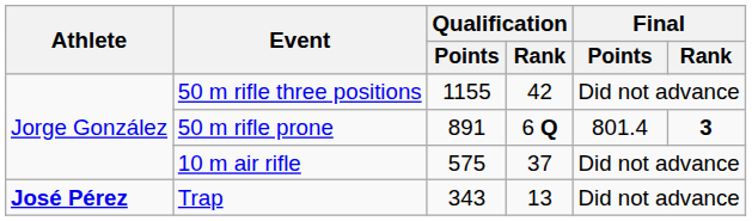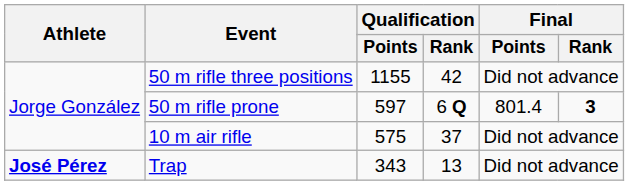 <table class="wikitable" style="font-size:90%">
 <tr>
 <th rowspan="2">Athlete</th>
 <th rowspan="2">Event</th>
 <th colspan=2>Qualification</th>
 <th colspan=2>Final</th>
 </tr>
 <tr style="font-size:95%">
 <th>Points</th>
 <th>Rank</th>
 <th>Points</th>
 <th>Rank</th>
 </tr>
 <tr align=center>
 <td align=left rowspan=3><a href='#'>Jorge González</a></td>
 <td align=left><a href='#'>50 m rifle three positions</a></td>
 <td>1155</td>
 <td>42</td>
 <td colspan=2>Did not advance</td>
 </tr>
 <tr align=center>
 <td align=left><a href='#'>50 m rifle prone</a></td>
-<td>891</td>
+<td>597</td>
 <td>6 <strong>Q</strong></td>
 <td>801.4</td>
 <td><strong>3</strong></td>
 </tr>
 <tr align=center>
 <td align=left><a href='#'>10 m air rifle</a></td>
 <td>575</td>
 <td>37</td>
 <td colspan=2>Did not advance</td>
 </tr>
 <tr align=center>
 <td align=left><strong><a href='#'>José Pérez</a></strong></td>
 <td align=left><a href='#'>Trap</a></td>
 <td>343</td>
 <td>13</td>
 <td colspan=2>Did not advance</td>
 </tr>
 </table>
